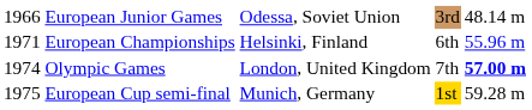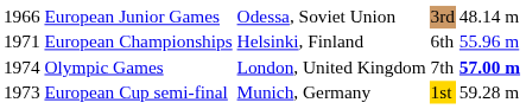 <table>
 <tr>
 <td>1966</td>
 <td align=left><a href='#'>European Junior Games</a></td>
 <td align=left><a href='#'>Odessa</a>, Soviet Union</td>
 <td style="background:#c96;">3rd</td>
 <td>48.14 m</td>
 </tr>
 <tr>
 <td>1971</td>
 <td align=left><a href='#'>European Championships</a></td>
 <td align=left><a href='#'>Helsinki</a>, Finland</td>
 <td>6th</td>
 <td><a href='#'>55.96 m</a></td>
 </tr>
 <tr>
 <td>1974</td>
 <td align=left><a href='#'>Olympic Games</a></td>
 <td align=left><a href='#'>London</a>, United Kingdom</td>
 <td>7th</td>
 <td><strong><a href='#'>57.00 m</a></strong></td>
 </tr>
 <tr>
-<td>1975</td>
+<td>1973</td>
 <td align=left><a href='#'>European Cup semi-final</a></td>
 <td align=left><a href='#'>Munich</a>, Germany</td>
 <td bgcolor=gold>1st</td>
 <td>59.28 m</td>
 </tr>
 </table>
